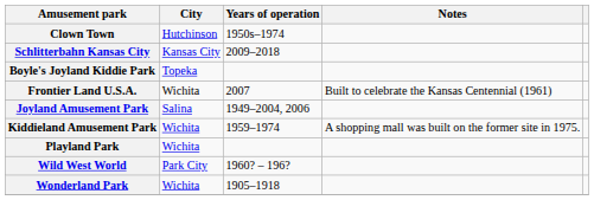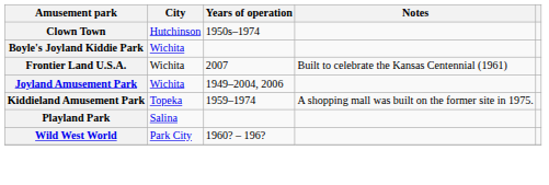 <table class="wikitable plainrowheaders sortable">
 <tr>
 <th scope="col">Amusement park</th>
 <th scope="col">City</th>
 <th scope="col">Years of operation</th>
 <th scope="col" class="unsortable">Notes</th>
 <th scope="col" class="unsortable"></th>
 </tr>
 <tr>
 <th scope="row">Clown Town</th>
 <td><a href='#'>Hutchinson</a></td>
 <td>1950s–1974</td>
 <td></td>
 <td style="text-align:center;"></td>
 </tr>
 <tr>
-<th scope="row"><a href='#'>Schlitterbahn Kansas City</a></th>
-<td><a href='#'>Kansas City</a></td>
-<td>2009–2018</td>
-<td></td>
-<td style="text-align:center;"></td>
-</tr>
-<tr>
 <th scope="row">Boyle's Joyland Kiddie Park</th>
-<td><a href='#'>Topeka</a></td>
+<td><a href='#'>Wichita</a></td>
 <td></td>
 <td></td>
 <td style="text-align:center;"></td>
 </tr>
 <tr>
 <th scope="row">Frontier Land U.S.A.</th>
 <td>Wichita</td>
 <td>2007</td>
 <td>Built to celebrate the Kansas Centennial (1961)</td>
 <td></td>
 </tr>
 <tr>
 <th scope="row"><a href='#'>Joyland Amusement Park</a></th>
-<td><a href='#'>Salina</a></td>
+<td><a href='#'>Wichita</a></td>
 <td>1949–2004, 2006</td>
 <td></td>
 <td style="text-align:center;"></td>
 </tr>
 <tr>
 <th scope="row">Kiddieland Amusement Park</th>
-<td><a href='#'>Wichita</a></td>
+<td><a href='#'>Topeka</a></td>
 <td>1959–1974</td>
 <td>A shopping mall was built on the former site in 1975.</td>
 <td style="text-align:center;"></td>
 </tr>
 <tr>
 <th scope="row">Playland Park</th>
-<td><a href='#'>Wichita</a></td>
+<td><a href='#'>Salina</a></td>
 <td></td>
 <td></td>
 <td style="text-align:center;"></td>
 </tr>
 <tr>
 <th scope="row"><a href='#'>Wild West World</a></th>
 <td><a href='#'>Park City</a></td>
 <td>1960? – 196?</td>
 <td></td>
 <td style="text-align:center;"></td>
 </tr>
 <tr>
-<th scope="row"><a href='#'>Wonderland Park</a></th>
-<td><a href='#'>Wichita</a></td>
-<td>1905–1918</td>
-<td></td>
-<td style="text-align:center;"></td>
-</tr>
-<tr>
 </tr>
 </table>
